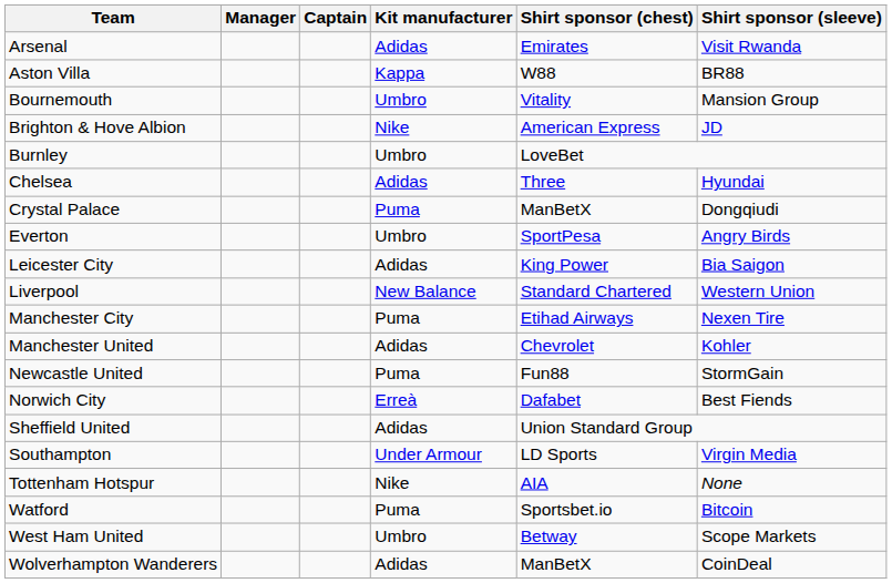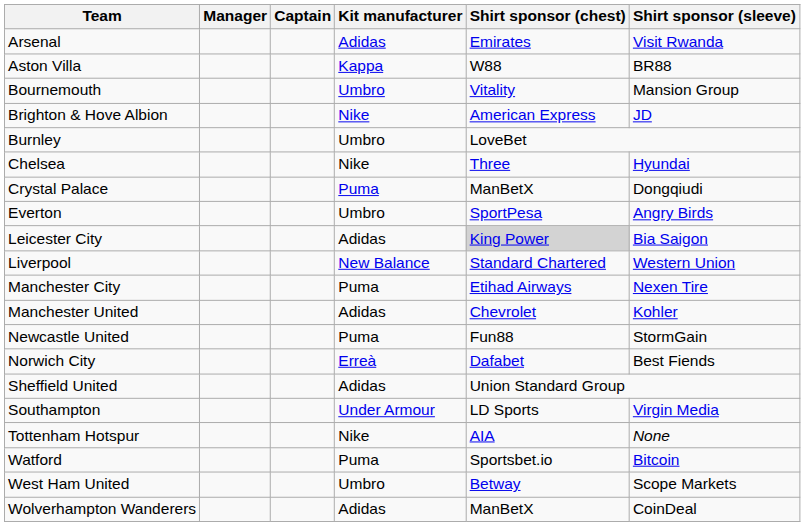 <table class="wikitable sortable">
 <tr>
 <th>Team</th>
 <th>Manager</th>
 <th>Captain</th>
 <th>Kit manufacturer</th>
 <th>Shirt sponsor (chest)</th>
 <th>Shirt sponsor (sleeve)</th>
 </tr>
 <tr>
 <td>Arsenal</td>
 <td> </td>
 <td> </td>
 <td><a href='#'>Adidas</a></td>
 <td><a href='#'>Emirates</a></td>
 <td><a href='#'>Visit Rwanda</a></td>
 </tr>
 <tr>
 <td>Aston Villa</td>
 <td> </td>
 <td> </td>
 <td><a href='#'>Kappa</a></td>
 <td>W88</td>
 <td>BR88</td>
 </tr>
 <tr>
 <td>Bournemouth</td>
 <td> </td>
 <td> </td>
 <td><a href='#'>Umbro</a></td>
 <td><a href='#'>Vitality</a></td>
 <td>Mansion Group</td>
 </tr>
 <tr>
 <td>Brighton & Hove Albion</td>
 <td> </td>
 <td> </td>
 <td><a href='#'>Nike</a></td>
 <td><a href='#'>American Express</a></td>
 <td><a href='#'>JD</a></td>
 </tr>
 <tr>
 <td>Burnley</td>
 <td> </td>
 <td> </td>
 <td>Umbro</td>
 <td colspan=2>LoveBet</td>
 </tr>
 <tr>
 <td>Chelsea</td>
 <td> </td>
 <td> </td>
-<td><a href='#'>Adidas</a></td>
+<td>Nike</td>
 <td><a href='#'>Three</a></td>
 <td><a href='#'>Hyundai</a></td>
 </tr>
 <tr>
 <td>Crystal Palace</td>
 <td> </td>
 <td> </td>
 <td><a href='#'>Puma</a></td>
 <td>ManBetX</td>
 <td>Dongqiudi</td>
 </tr>
 <tr>
 <td>Everton</td>
 <td> </td>
 <td> </td>
 <td>Umbro</td>
 <td><a href='#'>SportPesa</a></td>
 <td><a href='#'>Angry Birds</a></td>
 </tr>
 <tr>
 <td>Leicester City</td>
 <td> </td>
 <td> </td>
 <td>Adidas</td>
-<td><a href='#'>King Power</a></td>
+<td style="background: lightgrey;"><a href='#'>King Power</a></td>
 <td><a href='#'>Bia Saigon</a></td>
 </tr>
 <tr>
 <td>Liverpool</td>
 <td> </td>
 <td> </td>
 <td><a href='#'>New Balance</a></td>
 <td><a href='#'>Standard Chartered</a></td>
 <td><a href='#'>Western Union</a></td>
 </tr>
 <tr>
 <td>Manchester City</td>
 <td> </td>
 <td> </td>
 <td>Puma</td>
 <td><a href='#'>Etihad Airways</a></td>
 <td><a href='#'>Nexen Tire</a></td>
 </tr>
 <tr>
 <td>Manchester United</td>
 <td> </td>
 <td> </td>
 <td>Adidas</td>
 <td><a href='#'>Chevrolet</a></td>
 <td><a href='#'>Kohler</a></td>
 </tr>
 <tr>
 <td>Newcastle United</td>
 <td> </td>
 <td> </td>
 <td>Puma</td>
 <td>Fun88</td>
 <td>StormGain</td>
 </tr>
 <tr>
 <td>Norwich City</td>
 <td> </td>
 <td> </td>
 <td><a href='#'>Erreà</a></td>
 <td><a href='#'>Dafabet</a></td>
 <td>Best Fiends</td>
 </tr>
 <tr>
 <td>Sheffield United</td>
 <td> </td>
 <td> </td>
 <td>Adidas</td>
 <td colspan=2>Union Standard Group</td>
 </tr>
 <tr>
 <td>Southampton</td>
 <td> </td>
 <td> </td>
 <td><a href='#'>Under Armour</a></td>
 <td>LD Sports</td>
 <td><a href='#'>Virgin Media</a></td>
 </tr>
 <tr>
 <td>Tottenham Hotspur</td>
 <td> </td>
 <td> </td>
 <td>Nike</td>
 <td><a href='#'>AIA</a></td>
 <td><em>None</em></td>
 </tr>
 <tr>
 <td>Watford</td>
 <td></td>
 <td> </td>
 <td>Puma</td>
 <td>Sportsbet.io</td>
 <td><a href='#'>Bitcoin</a></td>
 </tr>
 <tr>
 <td>West Ham United</td>
 <td> </td>
 <td> </td>
 <td>Umbro</td>
 <td><a href='#'>Betway</a></td>
 <td>Scope Markets</td>
 </tr>
 <tr>
 <td>Wolverhampton Wanderers</td>
 <td> </td>
 <td> </td>
 <td>Adidas</td>
 <td>ManBetX</td>
 <td>CoinDeal</td>
 </tr>
 </table>
